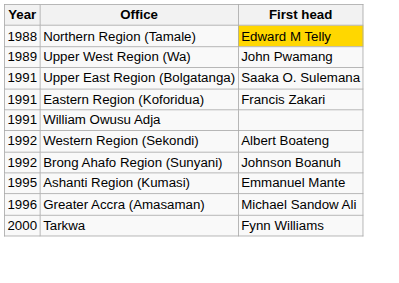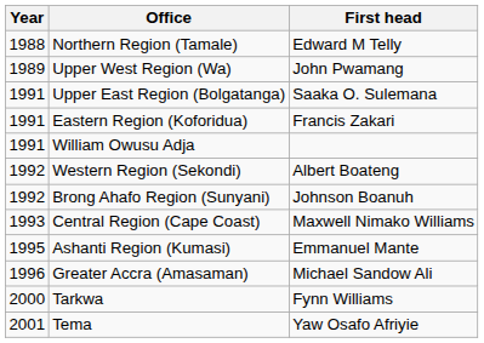 <table class="wikitable">
 <tr>
 <th>Year</th>
 <th>Office</th>
 <th>First head</th>
 </tr>
 <tr>
 <td>1988</td>
 <td>Northern Region (Tamale)</td>
-<td style="background: gold;">Edward M Telly</td>
+<td>Edward M Telly</td>
 </tr>
 <tr>
 <td>1989</td>
 <td>Upper West Region (Wa)</td>
 <td>John Pwamang</td>
 </tr>
 <tr>
 <td>1991</td>
 <td>Upper East Region (Bolgatanga)</td>
 <td>Saaka O. Sulemana</td>
 </tr>
 <tr>
 <td>1991</td>
 <td>Eastern Region (Koforidua)</td>
 <td>Francis Zakari</td>
 </tr>
 <tr>
 <td>1991</td>
 <td Volta Region (Ho)>William Owusu Adja</td>
 </tr>
 <tr>
 <td>1992</td>
 <td>Western Region (Sekondi)</td>
 <td>Albert Boateng</td>
 </tr>
 <tr>
 <td>1992</td>
 <td>Brong Ahafo Region (Sunyani)</td>
 <td>Johnson Boanuh</td>
 </tr>
 <tr>
+<td>1993</td>
+<td>Central Region (Cape Coast)</td>
+<td>Maxwell Nimako Williams</td>
+</tr>
+<tr>
 <td>1995</td>
 <td>Ashanti Region (Kumasi)</td>
 <td>Emmanuel Mante</td>
 </tr>
 <tr>
 <td>1996</td>
 <td>Greater Accra (Amasaman)</td>
 <td>Michael Sandow Ali</td>
 </tr>
 <tr>
 <td>2000</td>
 <td>Tarkwa</td>
 <td>Fynn Williams</td>
 </tr>
+<tr>
+<td>2001</td>
+<td>Tema</td>
+<td>Yaw Osafo Afriyie</td>
+</tr>
 </table>
